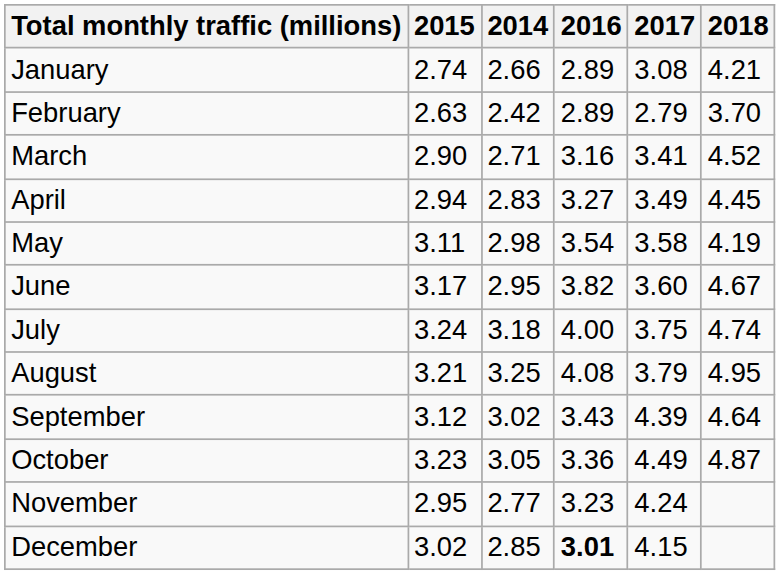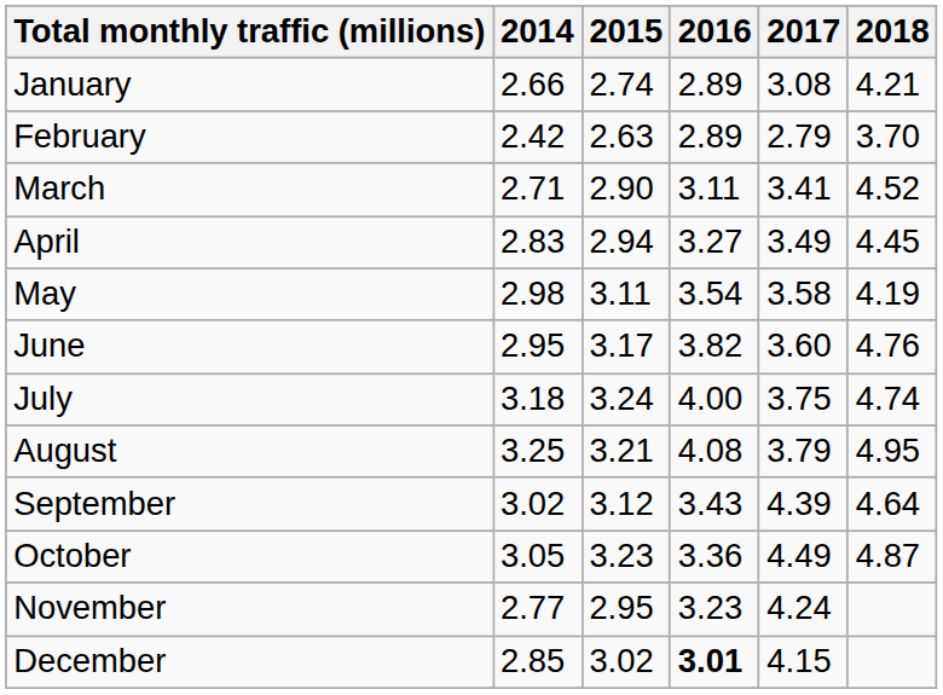 <table class="wikitable sortable">
 <tr>
 <th>Total monthly traffic (millions)</th>
+<th>2014</th>
 <th>2015</th>
-<th>2014</th>
 <th>2016</th>
 <th>2017</th>
 <th>2018</th>
 </tr>
 <tr>
 <td data-sort-value="01">January</td>
+<td>2.66</td>
 <td>2.74</td>
-<td>2.66</td>
 <td>2.89</td>
 <td>3.08</td>
 <td>4.21</td>
 </tr>
 <tr>
 <td data-sort-value="02">February</td>
+<td>2.42</td>
 <td>2.63</td>
-<td>2.42</td>
 <td>2.89</td>
 <td>2.79</td>
 <td>3.70</td>
 </tr>
 <tr>
 <td data-sort-value="03">March</td>
+<td>2.71</td>
 <td>2.90</td>
-<td>2.71</td>
-<td>3.16</td>
+<td>3.11</td>
 <td>3.41</td>
 <td>4.52</td>
 </tr>
 <tr>
 <td data-sort-value="04">April</td>
+<td>2.83</td>
 <td>2.94</td>
-<td>2.83</td>
 <td>3.27</td>
 <td>3.49</td>
 <td>4.45</td>
 </tr>
 <tr>
 <td data-sort-value="05">May</td>
+<td>2.98</td>
 <td>3.11</td>
-<td>2.98</td>
 <td>3.54</td>
 <td>3.58</td>
 <td>4.19</td>
 </tr>
 <tr>
 <td data-sort-value="06">June</td>
+<td>2.95</td>
 <td>3.17</td>
-<td>2.95</td>
 <td>3.82</td>
 <td>3.60</td>
-<td>4.67</td>
+<td>4.76</td>
 </tr>
 <tr>
 <td data-sort-value="07">July</td>
+<td>3.18</td>
 <td>3.24</td>
-<td>3.18</td>
 <td>4.00</td>
 <td>3.75</td>
 <td>4.74</td>
 </tr>
 <tr>
 <td data-sort-value="08">August</td>
+<td>3.25</td>
 <td>3.21</td>
-<td>3.25</td>
 <td>4.08</td>
 <td>3.79</td>
 <td>4.95</td>
 </tr>
 <tr>
 <td data-sort-value="09">September</td>
+<td>3.02</td>
 <td>3.12</td>
-<td>3.02</td>
 <td>3.43</td>
 <td>4.39</td>
 <td>4.64</td>
 </tr>
 <tr>
 <td data-sort-value="10">October</td>
+<td>3.05</td>
 <td>3.23</td>
-<td>3.05</td>
 <td>3.36</td>
 <td>4.49</td>
 <td>4.87</td>
 </tr>
 <tr>
 <td data-sort-value="11">November</td>
+<td>2.77</td>
 <td>2.95</td>
-<td>2.77</td>
 <td>3.23</td>
 <td>4.24</td>
 <td></td>
 </tr>
 <tr>
 <td data-sort-value="12">December</td>
+<td>2.85</td>
 <td>3.02</td>
-<td>2.85</td>
 <td><strong>3.01</strong></td>
 <td>4.15</td>
 <td></td>
 </tr>
 </table>
